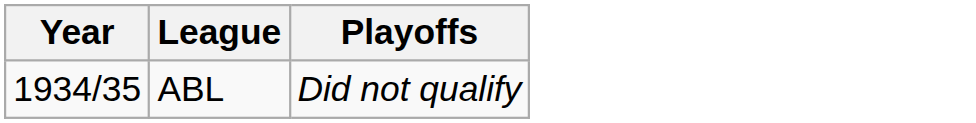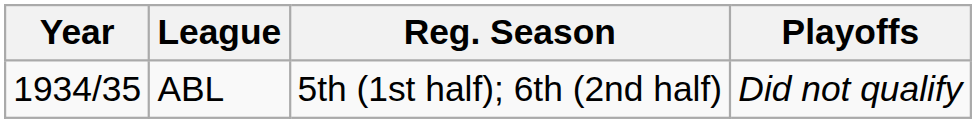 <table class="wikitable">
 <tr>
 <th>Year</th>
 <th>League</th>
+<th>Reg. Season</th>
 <th>Playoffs</th>
 </tr>
 <tr>
 <td>1934/35</td>
 <td>ABL</td>
+<td>5th (1st half); 6th (2nd half)</td>
 <td><em>Did not qualify</em></td>
 </tr>
 </table>
